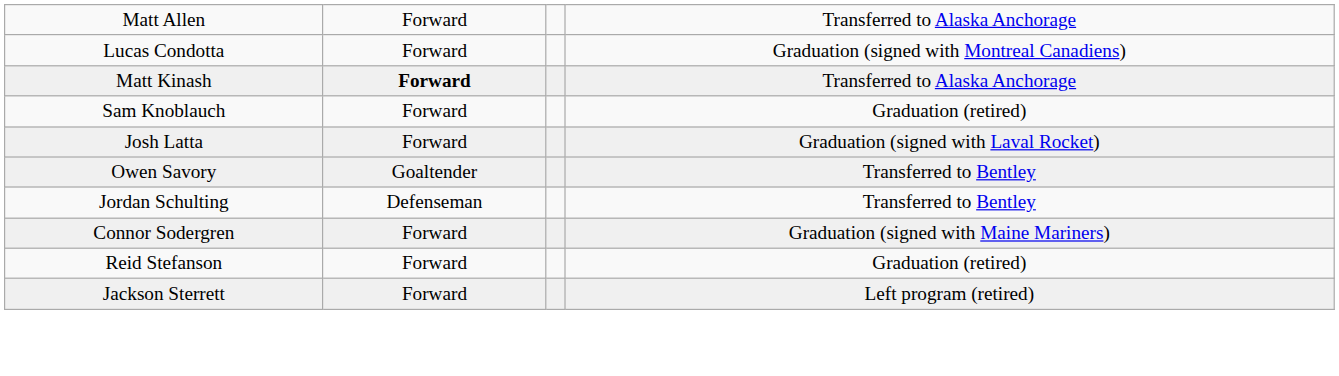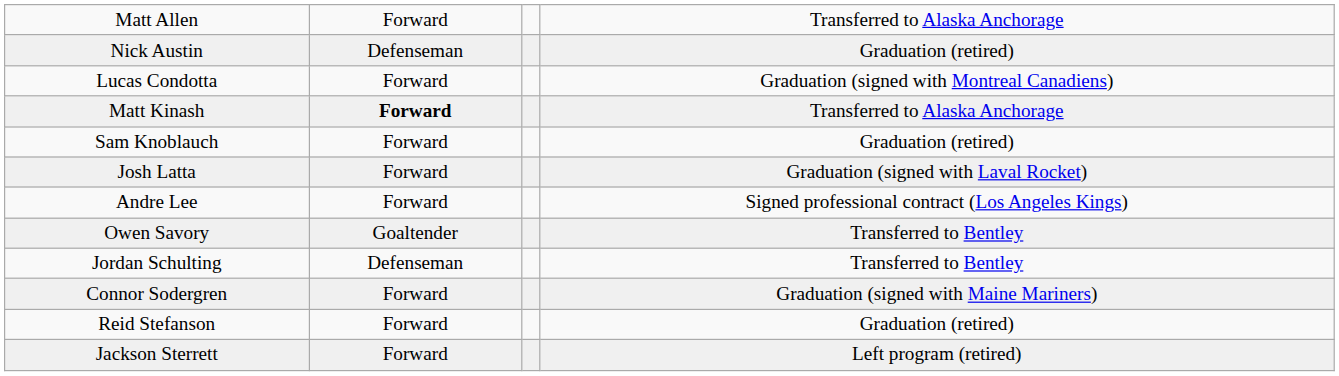 <table class="wikitable" width="70%">
 <tr align="center" bgcolor="">
 <td>Matt Allen</td>
 <td>Forward</td>
 <td></td>
 <td>Transferred to <a href='#'>Alaska Anchorage</a></td>
+</tr>
+<tr align="center" bgcolor="f0f0f0">
+<td>Nick Austin</td>
+<td>Defenseman</td>
+<td></td>
+<td>Graduation (retired)</td>
 </tr>
 <tr align="center" bgcolor="">
 <td>Lucas Condotta</td>
 <td>Forward</td>
 <td></td>
 <td>Graduation (signed with <a href='#'>Montreal Canadiens</a>)</td>
 </tr>
 <tr align="center" bgcolor="f0f0f0">
 <td>Matt Kinash</td>
 <td><strong>Forward</strong></td>
 <td></td>
 <td>Transferred to <a href='#'>Alaska Anchorage</a></td>
 </tr>
 <tr align="center" bgcolor="">
 <td>Sam Knoblauch</td>
 <td>Forward</td>
 <td></td>
 <td>Graduation (retired)</td>
 </tr>
 <tr align="center" bgcolor="f0f0f0">
 <td>Josh Latta</td>
 <td>Forward</td>
 <td></td>
 <td>Graduation (signed with <a href='#'>Laval Rocket</a>)</td>
+</tr>
+<tr align="center" bgcolor="">
+<td>Andre Lee</td>
+<td>Forward</td>
+<td></td>
+<td>Signed professional contract (<a href='#'>Los Angeles Kings</a>)</td>
 </tr>
 <tr align="center" bgcolor="f0f0f0">
 <td>Owen Savory</td>
 <td>Goaltender</td>
 <td></td>
 <td>Transferred to <a href='#'>Bentley</a></td>
 </tr>
 <tr align="center" bgcolor="">
 <td>Jordan Schulting</td>
 <td>Defenseman</td>
 <td></td>
 <td>Transferred to <a href='#'>Bentley</a></td>
 </tr>
 <tr align="center" bgcolor="f0f0f0">
 <td>Connor Sodergren</td>
 <td>Forward</td>
 <td></td>
 <td>Graduation (signed with <a href='#'>Maine Mariners</a>)</td>
 </tr>
 <tr align="center" bgcolor="">
 <td>Reid Stefanson</td>
 <td>Forward</td>
 <td></td>
 <td>Graduation (retired)</td>
 </tr>
 <tr align="center" bgcolor="f0f0f0">
 <td>Jackson Sterrett</td>
 <td>Forward</td>
 <td></td>
 <td>Left program (retired)</td>
 </tr>
 </table>
